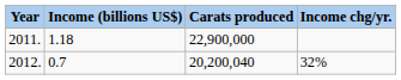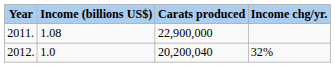 <table class="wikitable">
 <tr>
 <th style="background:#abcdef;">Year</th>
 <th style="background:#abcdef;">Income (billions US$)</th>
 <th style="background:#abcdef;">Carats produced</th>
 <th style="background:#abcdef;">Income chg/yr.</th>
 </tr>
 <tr>
 <td>2011.</td>
-<td>1.18</td>
+<td>1.08</td>
 <td>22,900,000</td>
 <td></td>
 </tr>
 <tr>
 <td>2012.</td>
-<td>0.7</td>
+<td>1.0</td>
 <td>20,200,040</td>
 <td>32%</td>
 </tr>
 </table>
